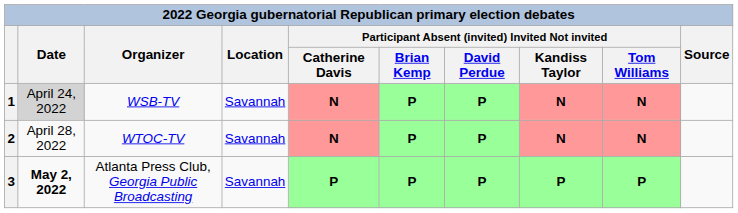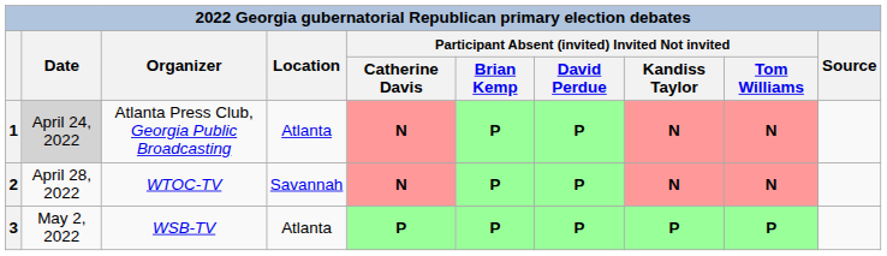 <table class="wikitable" style="text-align:center;">
 <tr>
 <th colspan="12" style="background-color:#B0C4DE;">2022 Georgia gubernatorial Republican primary election debates</th>
 </tr>
 <tr>
 <th rowspan="2"></th>
 <th rowspan="2">Date</th>
 <th rowspan="2">Organizer</th>
 <th rowspan="2">Location</th>
 <th colspan="5"><small> Participant  Absent (invited)  Invited  Not invited</small></th>
 <th rowspan="2">Source</th>
 </tr>
 <tr>
 <th>Catherine Davis</th>
 <th><a href='#'>Brian Kemp</a></th>
 <th><a href='#'>David Perdue</a></th>
 <th>Kandiss Taylor</th>
 <th><a href='#'>Tom Williams</a></th>
 </tr>
 <tr>
 <th>1</th>
 <td style="background: lightgrey;">April 24, 2022</td>
-<td><em><a href='#'>WSB-TV</a></em></td>
-<td><a href='#'>Savannah</a></td>
+<td>Atlanta Press Club,<br><em><a href='#'>Georgia Public Broadcasting</a></em></td>
+<td><a href='#'>Atlanta</a></td>
 <td style="background-color:#FF9999;"><strong>N</strong></td>
 <td style="background-color:#99FF99;"><strong>P</strong></td>
 <td style="background-color:#99FF99;"><strong>P</strong></td>
 <td style="background-color:#FF9999;"><strong>N</strong></td>
 <td style="background-color:#FF9999;"><strong>N</strong></td>
 <td></td>
 </tr>
 <tr>
 <th>2</th>
 <td>April 28, 2022</td>
 <td><em><a href='#'>WTOC-TV</a></em></td>
 <td><a href='#'>Savannah</a></td>
 <td style="background-color:#FF9999;"><strong>N</strong></td>
 <td style="background-color:#99FF99;"><strong>P</strong></td>
 <td style="background-color:#99FF99;"><strong>P</strong></td>
 <td style="background-color:#FF9999;"><strong>N</strong></td>
 <td style="background-color:#FF9999;"><strong>N</strong></td>
 <td></td>
 </tr>
 <tr>
 <th>3</th>
-<td><strong>May 2, 2022</strong></td>
-<td>Atlanta Press Club,<br><em><a href='#'>Georgia Public Broadcasting</a></em></td>
-<td><a href='#'>Savannah</a></td>
+<td>May 2, 2022</td>
+<td><em><a href='#'>WSB-TV</a></em></td>
+<td>Atlanta</td>
 <td style="background-color:#99FF99;"><strong>P</strong></td>
 <td style="background-color:#99FF99;"><strong>P</strong></td>
 <td style="background-color:#99FF99;"><strong>P</strong></td>
 <td style="background-color:#99FF99;"><strong>P</strong></td>
 <td style="background-color:#99FF99;"><strong>P</strong></td>
 <td></td>
 </tr>
 </table>
